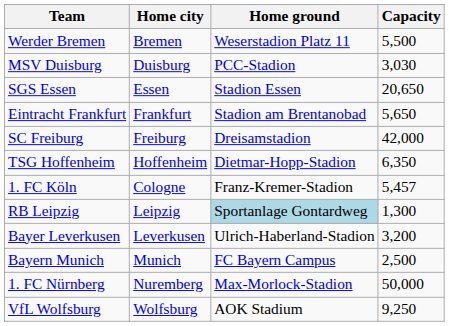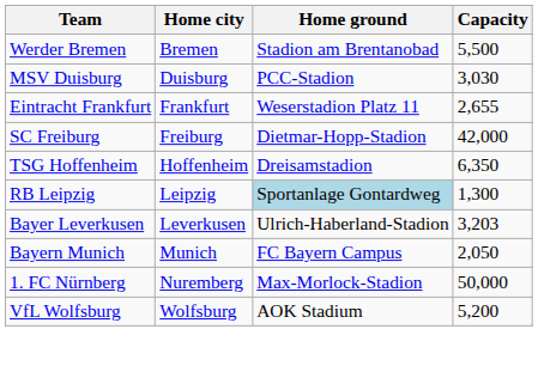 <table class="wikitable sortable">
 <tr>
 <th>Team</th>
 <th>Home city</th>
 <th>Home ground</th>
 <th>Capacity</th>
 </tr>
 <tr>
 <td data-sort-value="Bremen"><a href='#'>Werder Bremen</a></td>
 <td><a href='#'>Bremen</a></td>
-<td><a href='#'>Weserstadion Platz 11</a></td>
+<td><a href='#'>Stadion am Brentanobad</a></td>
 <td>5,500</td>
 </tr>
 <tr>
 <td data-sort-value="Duisburg"><a href='#'>MSV Duisburg</a></td>
 <td><a href='#'>Duisburg</a></td>
 <td><a href='#'>PCC-Stadion</a></td>
 <td>3,030</td>
 </tr>
 <tr>
-<td data-sort-value="Essen"><a href='#'>SGS Essen</a></td>
-<td><a href='#'>Essen</a></td>
-<td><a href='#'>Stadion Essen</a></td>
-<td>20,650</td>
-</tr>
-<tr>
 <td data-sort-value="Frankfurt"><a href='#'>Eintracht Frankfurt</a></td>
 <td><a href='#'>Frankfurt</a></td>
-<td><a href='#'>Stadion am Brentanobad</a></td>
-<td>5,650</td>
+<td><a href='#'>Weserstadion Platz 11</a></td>
+<td>2,655</td>
 </tr>
 <tr>
 <td data-sort-value="Freiburg"><a href='#'>SC Freiburg</a></td>
 <td><a href='#'>Freiburg</a></td>
-<td><a href='#'>Dreisamstadion</a></td>
+<td><a href='#'>Dietmar-Hopp-Stadion</a></td>
 <td>42,000</td>
 </tr>
 <tr>
 <td data-sort-value="Hoffenheim"><a href='#'>TSG Hoffenheim</a></td>
 <td><a href='#'>Hoffenheim</a></td>
-<td><a href='#'>Dietmar-Hopp-Stadion</a></td>
+<td><a href='#'>Dreisamstadion</a></td>
 <td>6,350</td>
-</tr>
-<tr>
-<td data-sort-value="Köln"><a href='#'>1. FC Köln</a></td>
-<td><a href='#'>Cologne</a></td>
-<td>Franz-Kremer-Stadion</td>
-<td>5,457</td>
 </tr>
 <tr>
 <td data-sort-value="Leipzig"><a href='#'>RB Leipzig</a></td>
 <td><a href='#'>Leipzig</a></td>
 <td style="background: lightblue;">Sportanlage Gontardweg</td>
 <td>1,300</td>
 </tr>
 <tr>
 <td data-sort-value="Leverkusen"><a href='#'>Bayer Leverkusen</a></td>
 <td><a href='#'>Leverkusen</a></td>
 <td>Ulrich-Haberland-Stadion</td>
-<td>3,200</td>
+<td>3,203</td>
 </tr>
 <tr>
 <td data-sort-value="Munich"><a href='#'>Bayern Munich</a></td>
 <td><a href='#'>Munich</a></td>
 <td><a href='#'>FC Bayern Campus</a></td>
-<td>2,500</td>
+<td>2,050</td>
 </tr>
 <tr>
 <td data-sort-value="Nurnberg"><a href='#'>1. FC Nürnberg</a></td>
 <td><a href='#'>Nuremberg</a></td>
 <td><a href='#'>Max-Morlock-Stadion</a></td>
 <td>50,000</td>
 </tr>
 <tr>
 <td data-sort-value="Wolfsburg"><a href='#'>VfL Wolfsburg</a></td>
 <td><a href='#'>Wolfsburg</a></td>
 <td>AOK Stadium</td>
-<td>9,250</td>
+<td>5,200</td>
 </tr>
 </table>
